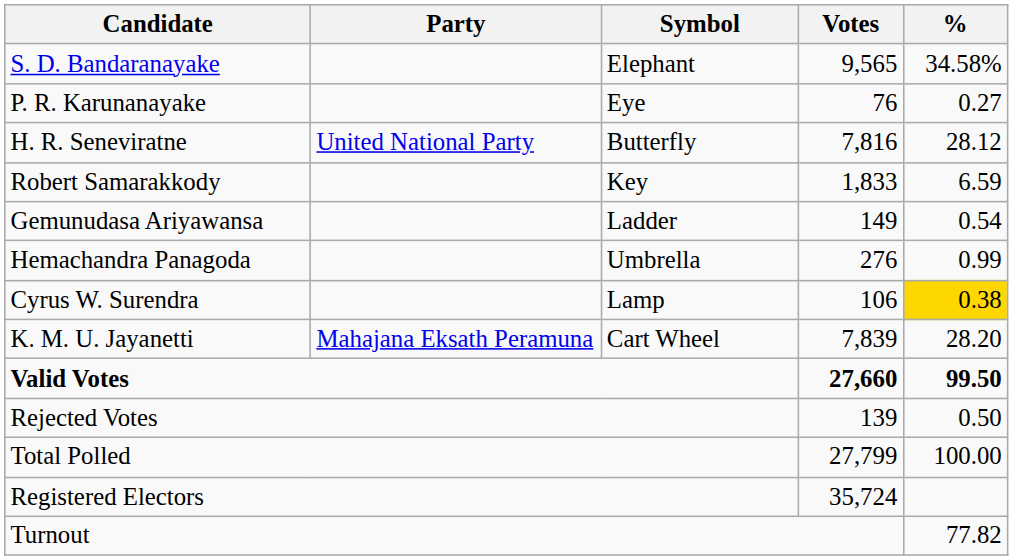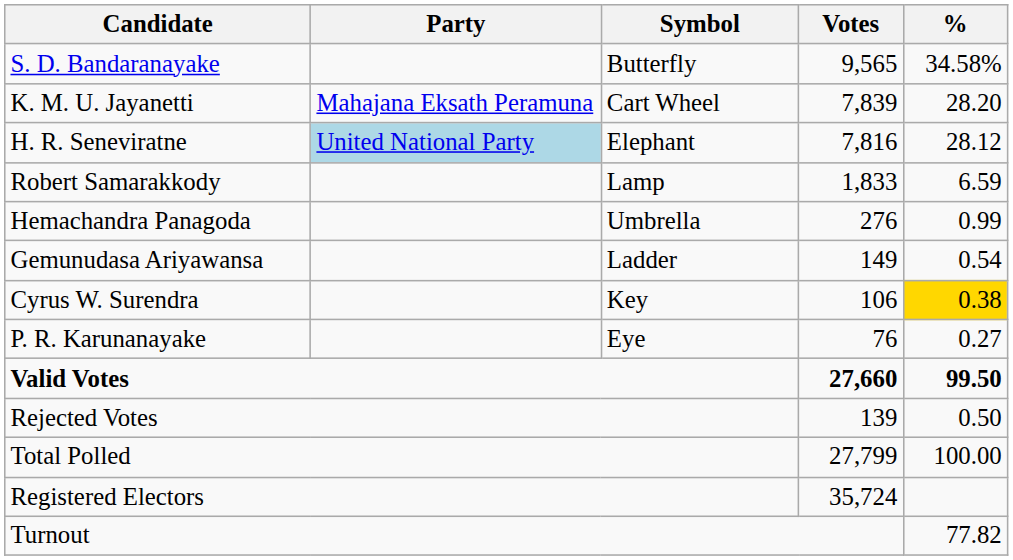 <table class="wikitable" border="1" style="text-align:right;">
 <tr>
 <th align=left width="190">Candidate</th>
 <th align=left width="180">Party</th>
 <th align=left width="120">Symbol</th>
 <th align=left width="60">Votes</th>
 <th align=left width="60">%</th>
 </tr>
 <tr>
 <td align=left><a href='#'>S. D. Bandaranayake</a></td>
 <td></td>
-<td align=left>Elephant</td>
+<td align=left>Butterfly</td>
 <td>9,565</td>
 <td>34.58%</td>
 </tr>
 <tr>
-<td align=left>P. R. Karunanayake</td>
-<td></td>
-<td align=left>Eye</td>
-<td>76</td>
-<td>0.27</td>
+<td align=left>K. M. U. Jayanetti</td>
+<td align=left><a href='#'>Mahajana Eksath Peramuna</a></td>
+<td align=left>Cart Wheel</td>
+<td>7,839</td>
+<td>28.20</td>
 </tr>
 <tr>
 <td align=left>H. R. Seneviratne</td>
-<td align=left><a href='#'>United National Party</a></td>
-<td align=left>Butterfly</td>
+<td align=left style="background: lightblue;"><a href='#'>United National Party</a></td>
+<td align=left>Elephant</td>
 <td>7,816</td>
 <td>28.12</td>
 </tr>
 <tr>
 <td align=left>Robert Samarakkody</td>
 <td></td>
-<td align=left>Key</td>
+<td align=left>Lamp</td>
 <td>1,833</td>
 <td>6.59</td>
+</tr>
+<tr>
+<td align=left>Hemachandra Panagoda</td>
+<td></td>
+<td align=left>Umbrella</td>
+<td>276</td>
+<td>0.99</td>
 </tr>
 <tr>
 <td align=left>Gemunudasa Ariyawansa</td>
 <td></td>
 <td align=left>Ladder</td>
 <td>149</td>
 <td>0.54</td>
 </tr>
 <tr>
-<td align=left>Hemachandra Panagoda</td>
-<td></td>
-<td align=left>Umbrella</td>
-<td>276</td>
-<td>0.99</td>
-</tr>
-<tr>
 <td align=left>Cyrus W. Surendra</td>
 <td></td>
-<td align=left>Lamp</td>
+<td align=left>Key</td>
 <td>106</td>
 <td style="background: gold;">0.38</td>
 </tr>
 <tr>
-<td align=left>K. M. U. Jayanetti</td>
-<td align=left><a href='#'>Mahajana Eksath Peramuna</a></td>
-<td align=left>Cart Wheel</td>
-<td>7,839</td>
-<td>28.20</td>
+<td align=left>P. R. Karunanayake</td>
+<td></td>
+<td align=left>Eye</td>
+<td>76</td>
+<td>0.27</td>
 </tr>
 <tr>
 <td align=left colspan=3><strong>Valid Votes</strong></td>
 <td><strong>27,660</strong></td>
 <td><strong>99.50</strong></td>
 </tr>
 <tr>
 <td align=left colspan=3>Rejected Votes</td>
 <td>139</td>
 <td>0.50</td>
 </tr>
 <tr>
 <td align=left colspan=3>Total Polled</td>
 <td>27,799</td>
 <td>100.00</td>
 </tr>
 <tr>
 <td align=left colspan=3>Registered Electors</td>
 <td>35,724</td>
 <td></td>
 </tr>
 <tr>
 <td align=left colspan=4>Turnout</td>
 <td>77.82</td>
 </tr>
 </table>
